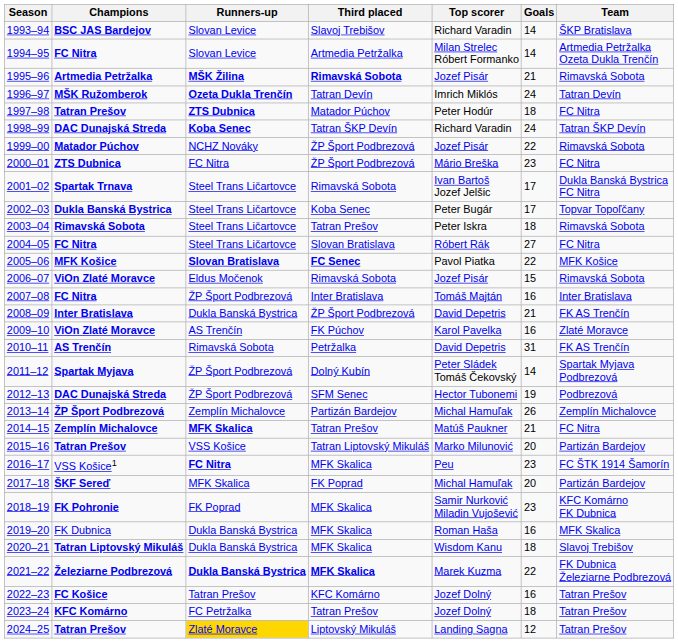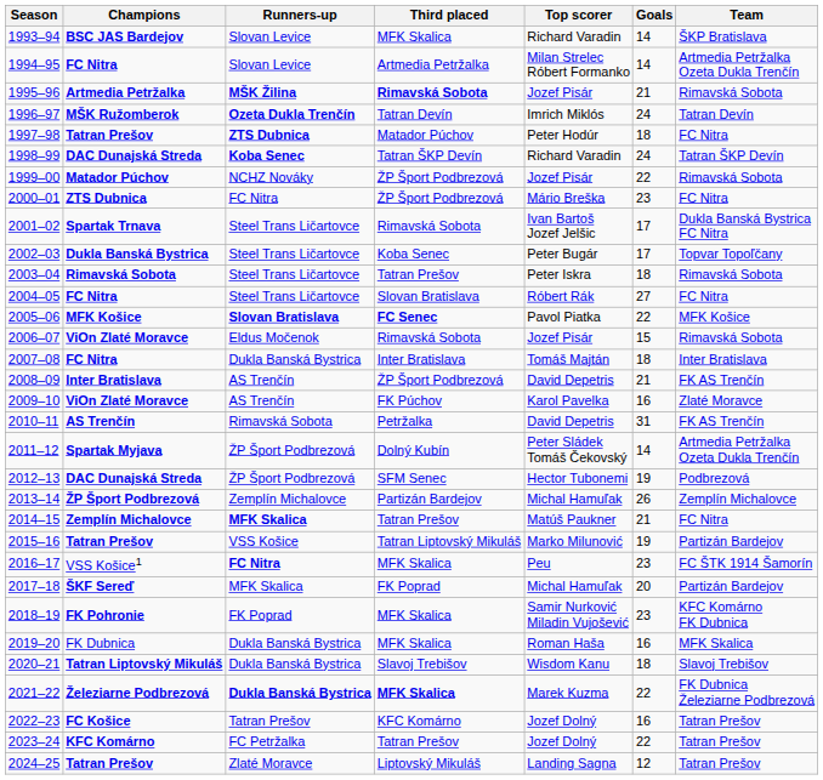 <table class="wikitable">
 <tr>
 <th>Season</th>
 <th>Champions</th>
 <th>Runners-up</th>
 <th>Third placed</th>
 <th>Top scorer</th>
 <th>Goals</th>
 <th>Team</th>
 </tr>
 <tr>
 <td><a href='#'>1993–94</a></td>
 <td><strong><a href='#'>BSC JAS Bardejov</a></strong></td>
 <td><a href='#'>Slovan Levice</a></td>
-<td><a href='#'>Slavoj Trebišov</a></td>
+<td><a href='#'>MFK Skalica</a></td>
 <td> Richard Varadin</td>
 <td>14</td>
 <td><a href='#'>ŠKP Bratislava</a></td>
 </tr>
 <tr>
 <td><a href='#'>1994–95</a></td>
 <td><strong><a href='#'>FC Nitra</a></strong></td>
 <td><a href='#'>Slovan Levice</a></td>
 <td><a href='#'>Artmedia Petržalka</a></td>
 <td> <a href='#'>Milan Strelec</a> <br>  Róbert Formanko</td>
 <td>14</td>
 <td><a href='#'>Artmedia Petržalka</a> <br> <a href='#'>Ozeta Dukla Trenčín</a></td>
 </tr>
 <tr>
 <td><a href='#'>1995–96</a></td>
 <td><strong><a href='#'>Artmedia Petržalka</a></strong></td>
 <td><strong><a href='#'>MŠK Žilina</a></strong></td>
 <td><strong><a href='#'>Rimavská Sobota</a></strong></td>
 <td> <a href='#'>Jozef Pisár</a></td>
 <td>21</td>
 <td><a href='#'>Rimavská Sobota</a></td>
 </tr>
 <tr>
 <td><a href='#'>1996–97</a></td>
 <td><strong><a href='#'>MŠK Ružomberok</a></strong></td>
 <td><strong><a href='#'>Ozeta Dukla Trenčín</a></strong></td>
 <td><a href='#'>Tatran Devín</a></td>
 <td> Imrich Miklós</td>
 <td>24</td>
 <td><a href='#'>Tatran Devín</a></td>
 </tr>
 <tr>
 <td><a href='#'>1997–98</a></td>
 <td><strong><a href='#'>Tatran Prešov</a></strong></td>
 <td><strong><a href='#'>ZTS Dubnica</a></strong></td>
 <td><a href='#'>Matador Púchov</a></td>
 <td> Peter Hodúr</td>
 <td>18</td>
 <td><a href='#'>FC Nitra</a></td>
 </tr>
 <tr>
 <td><a href='#'>1998–99</a></td>
 <td><strong><a href='#'>DAC Dunajská Streda</a></strong></td>
 <td><strong><a href='#'>Koba Senec</a></strong></td>
 <td><a href='#'>Tatran ŠKP Devín</a></td>
 <td> Richard Varadin</td>
 <td>24</td>
 <td><a href='#'>Tatran ŠKP Devín</a></td>
 </tr>
 <tr>
 <td><a href='#'>1999–00</a></td>
 <td><strong><a href='#'>Matador Púchov</a></strong></td>
 <td><a href='#'>NCHZ Nováky</a></td>
 <td><a href='#'>ŽP Šport Podbrezová</a></td>
 <td> <a href='#'>Jozef Pisár</a></td>
 <td>22</td>
 <td><a href='#'>Rimavská Sobota</a></td>
 </tr>
 <tr>
 <td><a href='#'>2000–01</a></td>
 <td><strong><a href='#'>ZTS Dubnica</a></strong></td>
 <td><a href='#'>FC Nitra</a></td>
 <td><a href='#'>ŽP Šport Podbrezová</a></td>
 <td> <a href='#'>Mário Breška</a></td>
 <td>23</td>
 <td><a href='#'>FC Nitra</a></td>
 </tr>
 <tr>
 <td><a href='#'>2001–02</a></td>
 <td><strong><a href='#'>Spartak Trnava</a></strong></td>
 <td><a href='#'>Steel Trans Ličartovce</a></td>
 <td><a href='#'>Rimavská Sobota</a></td>
 <td> <a href='#'>Ivan Bartoš</a> <br>  Jozef Jelšic</td>
 <td>17</td>
 <td><a href='#'>Dukla Banská Bystrica</a> <br> <a href='#'>FC Nitra</a></td>
 </tr>
 <tr>
 <td><a href='#'>2002–03</a></td>
 <td><strong><a href='#'>Dukla Banská Bystrica</a></strong></td>
 <td><a href='#'>Steel Trans Ličartovce</a></td>
 <td><a href='#'>Koba Senec</a></td>
 <td> Peter Bugár</td>
 <td>17</td>
 <td><a href='#'>Topvar Topoľčany</a></td>
 </tr>
 <tr>
 <td><a href='#'>2003–04</a></td>
 <td><strong><a href='#'>Rimavská Sobota</a></strong></td>
 <td><a href='#'>Steel Trans Ličartovce</a></td>
 <td><a href='#'>Tatran Prešov</a></td>
 <td> Peter Iskra</td>
 <td>18</td>
 <td><a href='#'>Rimavská Sobota</a></td>
 </tr>
 <tr>
 <td><a href='#'>2004–05</a></td>
 <td><strong><a href='#'>FC Nitra</a></strong></td>
 <td><a href='#'>Steel Trans Ličartovce</a></td>
 <td><a href='#'>Slovan Bratislava</a></td>
 <td> <a href='#'>Róbert Rák</a></td>
 <td>27</td>
 <td><a href='#'>FC Nitra</a></td>
 </tr>
 <tr>
 <td><a href='#'>2005–06</a></td>
 <td><strong><a href='#'>MFK Košice</a></strong></td>
 <td><strong><a href='#'>Slovan Bratislava</a></strong></td>
 <td><strong><a href='#'>FC Senec</a></strong></td>
 <td> Pavol Piatka</td>
 <td>22</td>
 <td><a href='#'>MFK Košice</a></td>
 </tr>
 <tr>
 <td><a href='#'>2006–07</a></td>
 <td><strong><a href='#'>ViOn Zlaté Moravce</a></strong></td>
 <td><a href='#'>Eldus Močenok</a></td>
 <td><a href='#'>Rimavská Sobota</a></td>
 <td> <a href='#'>Jozef Pisár</a></td>
 <td>15</td>
 <td><a href='#'>Rimavská Sobota</a></td>
 </tr>
 <tr>
 <td><a href='#'>2007–08</a></td>
 <td><strong><a href='#'>FC Nitra</a></strong></td>
-<td><a href='#'>ŽP Šport Podbrezová</a></td>
+<td><a href='#'>Dukla Banská Bystrica</a></td>
 <td><a href='#'>Inter Bratislava</a></td>
 <td> <a href='#'>Tomáš Majtán</a></td>
-<td>16</td>
+<td>18</td>
 <td><a href='#'>Inter Bratislava</a></td>
 </tr>
 <tr>
 <td><a href='#'>2008–09</a></td>
 <td><strong><a href='#'>Inter Bratislava</a></strong></td>
-<td><a href='#'>Dukla Banská Bystrica</a></td>
+<td><a href='#'>AS Trenčín</a></td>
 <td><a href='#'>ŽP Šport Podbrezová</a></td>
 <td> <a href='#'>David Depetris</a></td>
 <td>21</td>
 <td><a href='#'>FK AS Trenčín</a></td>
 </tr>
 <tr>
 <td><a href='#'>2009–10</a></td>
 <td><strong><a href='#'>ViOn Zlaté Moravce</a></strong></td>
 <td><a href='#'>AS Trenčín</a></td>
 <td><a href='#'>FK Púchov</a></td>
 <td> <a href='#'>Karol Pavelka</a></td>
 <td>16</td>
 <td><a href='#'>Zlaté Moravce</a></td>
 </tr>
 <tr>
 <td><a href='#'>2010–11</a></td>
 <td><strong><a href='#'>AS Trenčín</a></strong></td>
 <td><a href='#'>Rimavská Sobota</a></td>
 <td><a href='#'>Petržalka</a></td>
 <td> <a href='#'>David Depetris</a></td>
 <td>31</td>
 <td><a href='#'>FK AS Trenčín</a></td>
 </tr>
 <tr>
 <td><a href='#'>2011–12</a></td>
 <td><strong><a href='#'>Spartak Myjava</a></strong></td>
 <td><a href='#'>ŽP Šport Podbrezová</a></td>
 <td><a href='#'>Dolný Kubín</a></td>
 <td> <a href='#'>Peter Sládek</a> <br>  Tomáš Čekovský</td>
 <td>14</td>
-<td><a href='#'>Spartak Myjava</a> <br> <a href='#'>Podbrezová</a></td>
+<td><a href='#'>Artmedia Petržalka</a> <br> <a href='#'>Ozeta Dukla Trenčín</a></td>
 </tr>
 <tr>
 <td><a href='#'>2012–13</a></td>
 <td><strong><a href='#'>DAC Dunajská Streda</a></strong></td>
 <td><a href='#'>ŽP Šport Podbrezová</a></td>
 <td><a href='#'>SFM Senec</a></td>
 <td> <a href='#'>Hector Tubonemi</a></td>
 <td>19</td>
 <td><a href='#'>Podbrezová</a></td>
 </tr>
 <tr>
 <td><a href='#'>2013–14</a></td>
 <td><strong><a href='#'>ŽP Šport Podbrezová</a></strong></td>
 <td><a href='#'>Zemplín Michalovce</a></td>
 <td><a href='#'>Partizán Bardejov</a></td>
 <td> <a href='#'>Michal Hamuľak</a></td>
 <td>26</td>
 <td><a href='#'>Zemplín Michalovce</a></td>
 </tr>
 <tr>
 <td><a href='#'>2014–15</a></td>
 <td><strong><a href='#'>Zemplín Michalovce</a></strong></td>
 <td><strong><a href='#'>MFK Skalica</a></strong></td>
 <td><a href='#'>Tatran Prešov</a></td>
 <td> <a href='#'>Matúš Paukner</a></td>
 <td>21</td>
 <td><a href='#'>FC Nitra</a></td>
 </tr>
 <tr>
 <td><a href='#'>2015–16</a></td>
 <td><strong><a href='#'>Tatran Prešov</a></strong></td>
 <td><a href='#'>VSS Košice</a></td>
 <td><a href='#'>Tatran Liptovský Mikuláš</a></td>
 <td> <a href='#'>Marko Milunović</a></td>
-<td>20</td>
+<td>19</td>
 <td><a href='#'>Partizán Bardejov</a></td>
 </tr>
 <tr>
 <td><a href='#'>2016–17</a></td>
 <td><a href='#'>VSS Košice</a><sup>1</sup></td>
 <td><strong><a href='#'>FC Nitra</a></strong></td>
 <td><a href='#'>MFK Skalica</a></td>
 <td> <a href='#'>Peu</a></td>
 <td>23</td>
 <td><a href='#'>FC ŠTK 1914 Šamorín</a></td>
 </tr>
 <tr>
 <td><a href='#'>2017–18</a></td>
 <td><strong><a href='#'>ŠKF Sereď</a></strong></td>
 <td><a href='#'>MFK Skalica</a></td>
 <td><a href='#'>FK Poprad</a></td>
 <td> <a href='#'>Michal Hamuľak</a></td>
 <td>20</td>
 <td><a href='#'>Partizán Bardejov</a></td>
 </tr>
 <tr>
 <td><a href='#'>2018–19</a></td>
 <td><strong><a href='#'>FK Pohronie</a></strong></td>
 <td><a href='#'>FK Poprad</a></td>
 <td><a href='#'>MFK Skalica</a></td>
 <td> <a href='#'>Samir Nurković</a> <br>  <a href='#'>Miladin Vujošević</a></td>
 <td>23</td>
 <td><a href='#'>KFC Komárno</a> <br> <a href='#'>FK Dubnica</a></td>
 </tr>
 <tr>
 <td><a href='#'>2019–20</a></td>
 <td><a href='#'>FK Dubnica</a></td>
 <td><a href='#'>Dukla Banská Bystrica</a></td>
 <td><a href='#'>MFK Skalica</a></td>
 <td> <a href='#'>Roman Haša</a></td>
 <td>16</td>
 <td><a href='#'>MFK Skalica</a></td>
 </tr>
 <tr>
 <td><a href='#'>2020–21</a></td>
 <td><strong><a href='#'>Tatran Liptovský Mikuláš</a></strong></td>
 <td><a href='#'>Dukla Banská Bystrica</a></td>
-<td><a href='#'>MFK Skalica</a></td>
+<td><a href='#'>Slavoj Trebišov</a></td>
 <td> <a href='#'>Wisdom Kanu</a></td>
 <td>18</td>
 <td><a href='#'>Slavoj Trebišov</a></td>
 </tr>
 <tr>
 <td><a href='#'>2021–22</a></td>
 <td><strong><a href='#'>Železiarne Podbrezová</a></strong></td>
 <td><strong><a href='#'>Dukla Banská Bystrica</a></strong></td>
 <td><strong><a href='#'>MFK Skalica</a></strong></td>
 <td> <a href='#'>Marek Kuzma</a></td>
 <td>22</td>
 <td><a href='#'>FK Dubnica</a><br><a href='#'>Železiarne Podbrezová</a></td>
 </tr>
 <tr>
 <td><a href='#'>2022–23</a></td>
 <td><strong><a href='#'>FC Košice</a></strong></td>
 <td><a href='#'>Tatran Prešov</a></td>
 <td><a href='#'>KFC Komárno</a></td>
 <td> <a href='#'>Jozef Dolný</a></td>
 <td>16</td>
 <td><a href='#'>Tatran Prešov</a></td>
 </tr>
 <tr>
 <td><a href='#'>2023–24</a></td>
 <td><strong><a href='#'>KFC Komárno</a></strong></td>
 <td><a href='#'>FC Petržalka</a></td>
 <td><a href='#'>Tatran Prešov</a></td>
 <td> <a href='#'>Jozef Dolný</a></td>
-<td>18</td>
+<td>22</td>
 <td><a href='#'>Tatran Prešov</a></td>
 </tr>
 <tr>
 <td><a href='#'>2024–25</a></td>
 <td><strong><a href='#'>Tatran Prešov</a></strong></td>
-<td style="background: gold;"><a href='#'>Zlaté Moravce</a></td>
+<td><a href='#'>Zlaté Moravce</a></td>
 <td><a href='#'>Liptovský Mikuláš</a></td>
 <td> <a href='#'>Landing Sagna</a></td>
 <td>12</td>
 <td><a href='#'>Tatran Prešov</a></td>
 </tr>
 </table>
